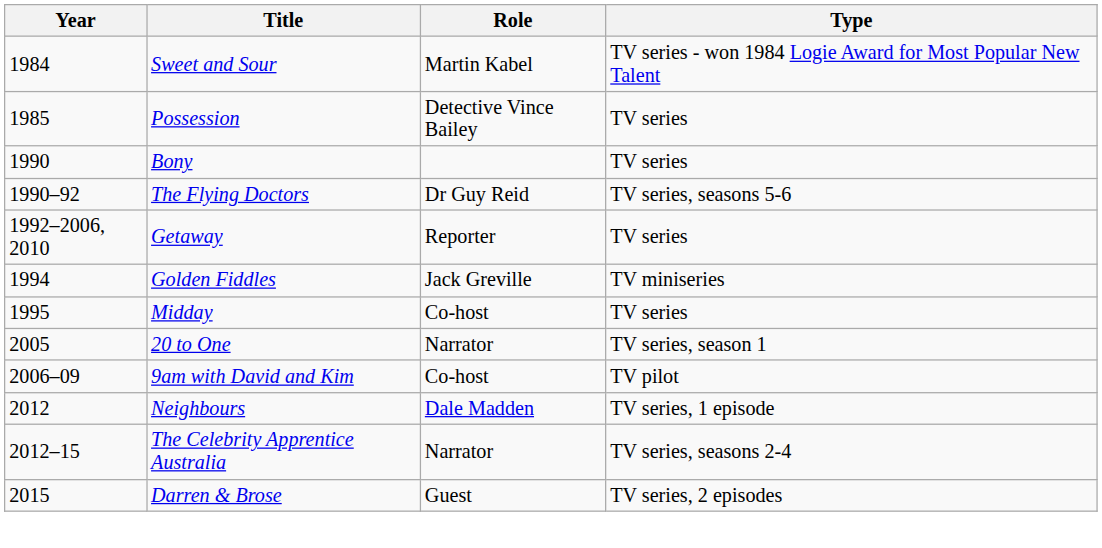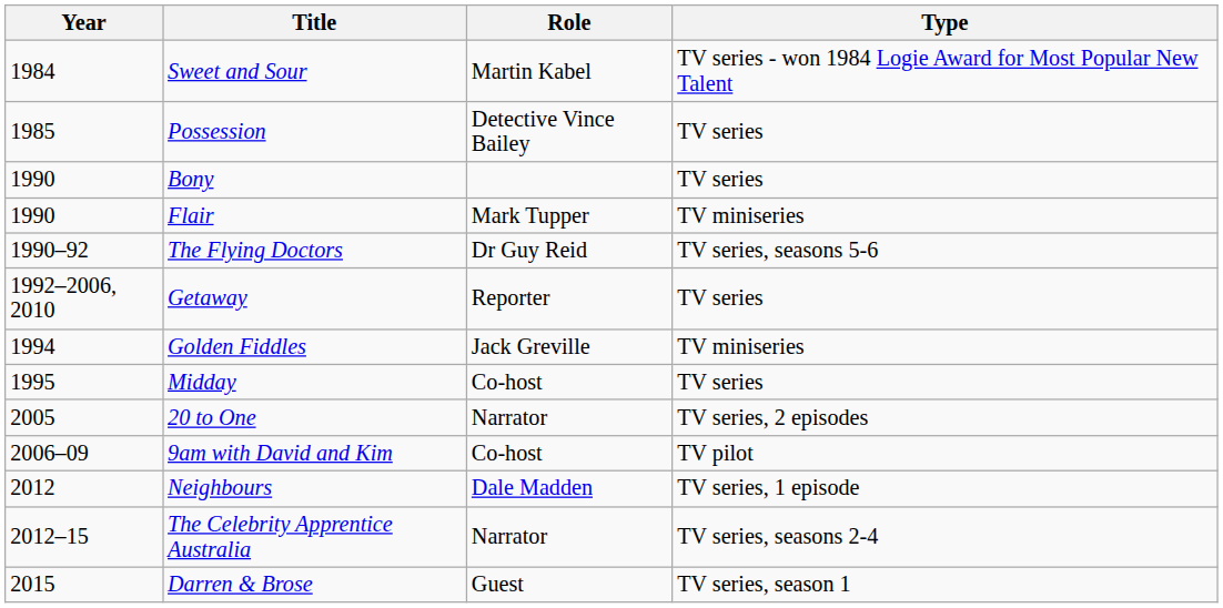 <table class="wikitable">
 <tr>
 <th>Year</th>
 <th>Title</th>
 <th>Role</th>
 <th>Type</th>
 </tr>
 <tr>
 <td>1984</td>
 <td><em><a href='#'>Sweet and Sour</a></em></td>
 <td>Martin Kabel</td>
 <td>TV series - won 1984 <a href='#'>Logie Award for Most Popular New Talent</a></td>
 </tr>
 <tr>
 <td>1985</td>
 <td><em><a href='#'>Possession</a></em></td>
 <td>Detective Vince Bailey</td>
 <td>TV series</td>
 </tr>
 <tr>
 <td>1990</td>
 <td><em><a href='#'>Bony</a></em></td>
 <td></td>
 <td>TV series</td>
+</tr>
+<tr>
+<td>1990</td>
+<td><em><a href='#'>Flair</a></em></td>
+<td>Mark Tupper</td>
+<td>TV miniseries</td>
 </tr>
 <tr>
 <td>1990–92</td>
 <td><em><a href='#'>The Flying Doctors</a></em></td>
 <td>Dr Guy Reid</td>
 <td>TV series, seasons 5-6</td>
 </tr>
 <tr>
 <td>1992–2006, 2010</td>
 <td><em><a href='#'>Getaway</a></em></td>
 <td>Reporter</td>
 <td>TV series</td>
 </tr>
 <tr>
 <td>1994</td>
 <td><em><a href='#'>Golden Fiddles</a></em></td>
 <td>Jack Greville</td>
 <td>TV miniseries</td>
 </tr>
 <tr>
 <td>1995</td>
 <td><em><a href='#'>Midday</a></em></td>
 <td>Co-host</td>
 <td>TV series</td>
 </tr>
 <tr>
 <td>2005</td>
 <td><em><a href='#'>20 to One</a></em></td>
 <td>Narrator</td>
-<td>TV series, season 1</td>
+<td>TV series, 2 episodes</td>
 </tr>
 <tr>
 <td>2006–09</td>
 <td><em><a href='#'>9am with David and Kim</a></em></td>
 <td>Co-host</td>
 <td>TV pilot</td>
 </tr>
 <tr>
 <td>2012</td>
 <td><em><a href='#'>Neighbours</a></em></td>
 <td><a href='#'>Dale Madden</a></td>
 <td>TV series, 1 episode</td>
 </tr>
 <tr>
 <td>2012–15</td>
 <td><em><a href='#'>The Celebrity Apprentice Australia</a></em></td>
 <td>Narrator</td>
 <td>TV series, seasons 2-4</td>
 </tr>
 <tr>
 <td>2015</td>
 <td><em><a href='#'>Darren & Brose</a></em></td>
 <td>Guest</td>
-<td>TV series, 2 episodes</td>
+<td>TV series, season 1</td>
 </tr>
 </table>
